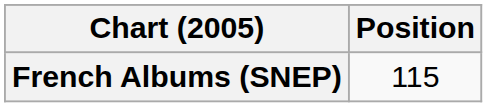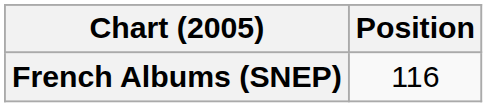 <table class="wikitable plainrowheaders" style="text-align:center">
 <tr>
 <th scope="col">Chart (2005)</th>
 <th scope="col">Position</th>
 </tr>
 <tr>
 <th scope="row">French Albums (SNEP)</th>
-<td>115</td>
+<td>116</td>
 </tr>
 </table>
